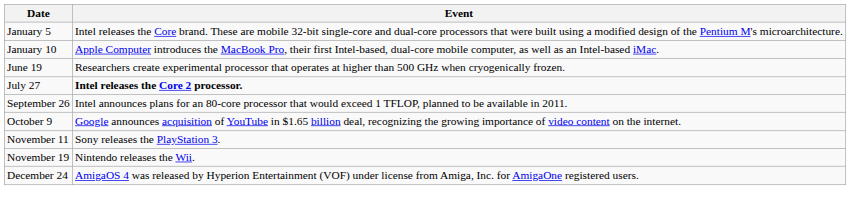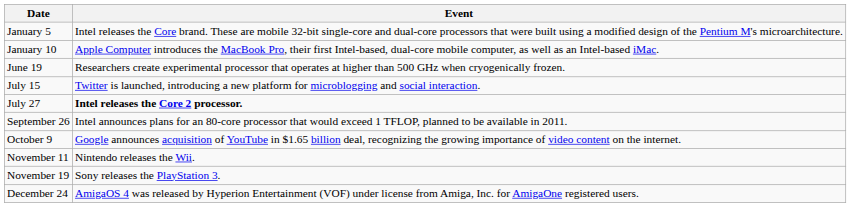 <table class="wikitable sortable">
 <tr>
 <th>Date</th>
 <th class="unsortable">Event</th>
 </tr>
 <tr valign="top">
 <td>January 5</td>
 <td>Intel releases the <a href='#'>Core</a> brand. These are mobile 32-bit single-core and dual-core processors that were built using a modified design of the <a href='#'>Pentium M</a>'s microarchitecture.</td>
 </tr>
 <tr valign="top">
 <td>January 10</td>
 <td><a href='#'>Apple Computer</a> introduces the <a href='#'>MacBook Pro</a>, their first Intel-based, dual-core mobile computer, as well as an Intel-based <a href='#'>iMac</a>.</td>
 </tr>
 <tr valign="top">
 <td>June 19</td>
 <td>Researchers create experimental processor that operates at higher than 500 GHz when cryogenically frozen.</td>
 </tr>
 <tr valign="top">
+<td>July 15</td>
+<td><a href='#'>Twitter</a> is launched, introducing a new platform for <a href='#'>microblogging</a> and <a href='#'>social interaction</a>.</td>
+</tr>
+<tr valign="top">
 <td>July 27</td>
 <td><strong>Intel releases the <a href='#'>Core 2</a> processor.</strong></td>
 </tr>
 <tr valign="top">
 <td>September 26</td>
 <td>Intel announces plans for an 80-core processor that would exceed 1 TFLOP, planned to be available in 2011.</td>
 </tr>
 <tr valign="top">
 <td>October 9</td>
 <td><a href='#'>Google</a> announces <a href='#'>acquisition</a> of <a href='#'>YouTube</a> in $1.65 <a href='#'>billion</a> deal, recognizing the growing importance of <a href='#'>video content</a> on the internet.</td>
 </tr>
 <tr valign="top">
 <td>November 11</td>
-<td>Sony releases the <a href='#'>PlayStation 3</a>.</td>
+<td>Nintendo releases the <a href='#'>Wii</a>.</td>
 </tr>
 <tr valign="top">
 <td>November 19</td>
-<td>Nintendo releases the <a href='#'>Wii</a>.</td>
+<td>Sony releases the <a href='#'>PlayStation 3</a>.</td>
 </tr>
 <tr valign="top">
 <td>December 24</td>
 <td><a href='#'>AmigaOS 4</a> was released by Hyperion Entertainment (VOF) under license from Amiga, Inc. for <a href='#'>AmigaOne</a> registered users.</td>
 </tr>
 </table>
